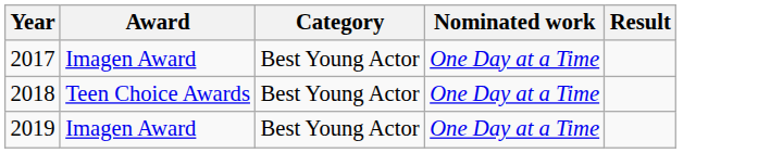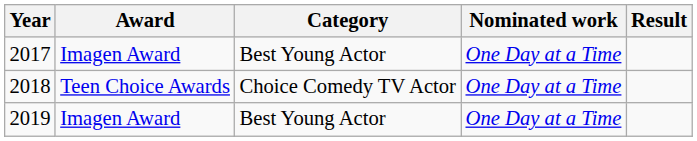 <table class="wikitable plainrowheaders">
 <tr>
 <th>Year</th>
 <th>Award</th>
 <th>Category</th>
 <th>Nominated work</th>
 <th>Result</th>
 </tr>
 <tr>
 <td>2017</td>
 <td><a href='#'>Imagen Award</a></td>
 <td>Best Young Actor</td>
 <td rowspan=1><em><a href='#'>One Day at a Time</a></em></td>
 <td></td>
 </tr>
 <tr>
 <td>2018</td>
 <td><a href='#'>Teen Choice Awards</a></td>
-<td>Best Young Actor</td>
+<td>Choice Comedy TV Actor</td>
 <td rowspan=1><em><a href='#'>One Day at a Time</a></em></td>
 <td></td>
 </tr>
 <tr>
 <td>2019</td>
 <td><a href='#'>Imagen Award</a></td>
 <td>Best Young Actor</td>
 <td rowspan=1><em><a href='#'>One Day at a Time</a></em></td>
 <td></td>
 </tr>
 </table>
